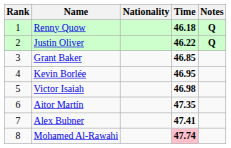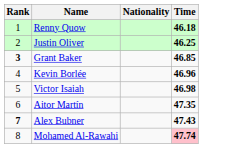 <table class="wikitable sortable" style="text-align:center">
 <tr>
 <th>Rank</th>
 <th>Name</th>
 <th>Nationality</th>
 <th>Time</th>
-<th>Notes</th>
 </tr>
 <tr bgcolor=ccffcc>
 <td>1</td>
 <td align=left><a href='#'>Renny Quow</a></td>
 <td align=left></td>
 <td><strong>46.18</strong></td>
-<td><strong>Q</strong></td>
 </tr>
 <tr bgcolor=ccffcc>
 <td>2</td>
 <td align=left><a href='#'>Justin Oliver</a></td>
 <td align=left></td>
-<td><strong>46.22</strong></td>
-<td><strong>Q</strong></td>
+<td><strong>46.25</strong></td>
 </tr>
 <tr>
-<td>3</td>
+<td><strong>3</strong></td>
 <td align=left><a href='#'>Grant Baker</a></td>
 <td align=left></td>
 <td><strong>46.85</strong></td>
-<td></td>
 </tr>
 <tr>
 <td>4</td>
 <td align=left><a href='#'>Kevin Borlée</a></td>
 <td align=left></td>
-<td><strong>46.95</strong></td>
-<td></td>
+<td><strong>46.96</strong></td>
 </tr>
 <tr>
 <td>5</td>
 <td align=left><a href='#'>Victor Isaiah</a></td>
 <td align=left></td>
 <td><strong>46.98</strong></td>
-<td></td>
 </tr>
 <tr>
 <td>6</td>
 <td align=left><a href='#'>Aitor Martín</a></td>
 <td align=left></td>
 <td><strong>47.35</strong></td>
-<td></td>
 </tr>
 <tr>
-<td>7</td>
+<td><strong>7</strong></td>
 <td align=left><a href='#'>Alex Bubner</a></td>
 <td align=left></td>
-<td><strong>47.41</strong></td>
-<td></td>
+<td><strong>47.43</strong></td>
 </tr>
 <tr>
 <td>8</td>
 <td align=left><a href='#'>Mohamed Al-Rawahi</a></td>
 <td align=left></td>
 <td style="background: pink;"><strong>47.74</strong></td>
-<td></td>
 </tr>
 </table>
